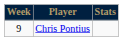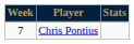 <table class=wikitable>
 <tr>
 <th style="background:#002040; color:#B19B69; text-align:center;">Week</th>
 <th style="background:#002040; color:#B19B69; text-align:center;">Player</th>
 <th style="background:#002040; color:#B19B69; text-align:center;">Stats</th>
 </tr>
 <tr>
-<td align=center>9</td>
+<td align=center>7</td>
 <td> <a href='#'>Chris Pontius</a></td>
 <td></td>
 </tr>
 </table>
